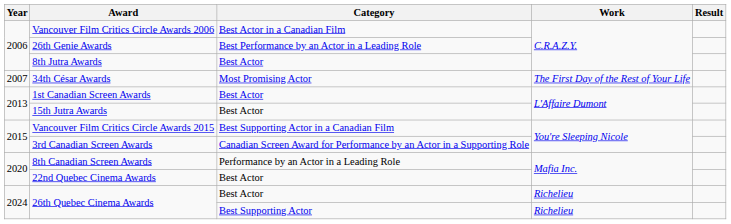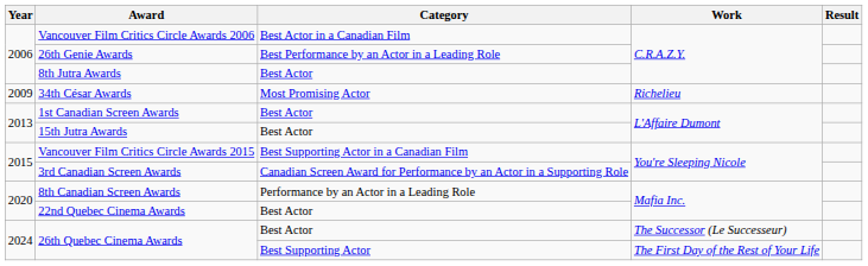 <table class="wikitable">
 <tr>
 <th>Year</th>
 <th>Award</th>
 <th>Category</th>
 <th>Work</th>
 <th>Result</th>
 </tr>
 <tr>
 <td rowspan="3">2006</td>
 <td><a href='#'>Vancouver Film Critics Circle Awards 2006</a></td>
 <td><a href='#'>Best Actor in a Canadian Film</a></td>
 <td rowspan="3"><em><a href='#'>C.R.A.Z.Y.</a></em></td>
 <td></td>
 </tr>
 <tr>
 <td><a href='#'>26th Genie Awards</a></td>
 <td><a href='#'>Best Performance by an Actor in a Leading Role</a></td>
 <td></td>
 </tr>
 <tr>
 <td><a href='#'>8th Jutra Awards</a></td>
 <td><a href='#'>Best Actor</a></td>
 <td></td>
 </tr>
 <tr>
-<td>2007</td>
+<td>2009</td>
 <td><a href='#'>34th César Awards</a></td>
 <td><a href='#'>Most Promising Actor</a></td>
-<td><em><a href='#'>The First Day of the Rest of Your Life</a></em></td>
+<td><em><a href='#'>Richelieu</a></em></td>
 <td></td>
 </tr>
 <tr>
 <td rowspan="2">2013</td>
 <td><a href='#'>1st Canadian Screen Awards</a></td>
 <td><a href='#'>Best Actor</a></td>
 <td rowspan="2"><em><a href='#'>L'Affaire Dumont</a></em></td>
 <td></td>
 </tr>
 <tr>
 <td><a href='#'>15th Jutra Awards</a></td>
 <td>Best Actor</td>
 <td></td>
 </tr>
 <tr>
 <td rowspan="2">2015</td>
 <td><a href='#'>Vancouver Film Critics Circle Awards 2015</a></td>
 <td><a href='#'>Best Supporting Actor in a Canadian Film</a></td>
 <td rowspan="2"><em><a href='#'>You're Sleeping Nicole</a></em></td>
 <td></td>
 </tr>
 <tr>
 <td><a href='#'>3rd Canadian Screen Awards</a></td>
 <td><a href='#'>Canadian Screen Award for Performance by an Actor in a Supporting Role</a></td>
 <td></td>
 </tr>
 <tr>
 <td rowspan="2">2020</td>
 <td><a href='#'>8th Canadian Screen Awards</a></td>
 <td>Performance by an Actor in a Leading Role</td>
 <td rowspan="2"><em><a href='#'>Mafia Inc.</a></em></td>
 <td></td>
 </tr>
 <tr>
 <td><a href='#'>22nd Quebec Cinema Awards</a></td>
 <td>Best Actor</td>
 <td></td>
 </tr>
 <tr>
 <td rowspan="2">2024</td>
 <td rowspan="2"><a href='#'>26th Quebec Cinema Awards</a></td>
 <td>Best Actor</td>
-<td><em><a href='#'>Richelieu</a></em></td>
+<td><em><a href='#'>The Successor</a> (Le Successeur)</em></td>
 <td></td>
 </tr>
 <tr>
 <td><a href='#'>Best Supporting Actor</a></td>
-<td><em><a href='#'>Richelieu</a></em></td>
+<td><em><a href='#'>The First Day of the Rest of Your Life</a></em></td>
 <td></td>
 </tr>
 </table>
